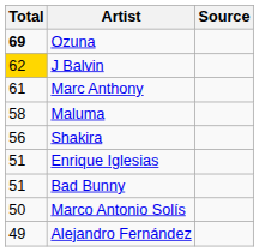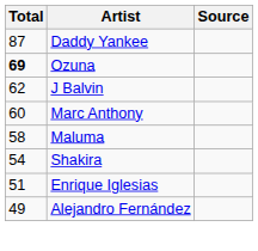 <table class="wikitable">
 <tr>
 <th>Total</th>
 <th>Artist</th>
 <th>Source</th>
 </tr>
 <tr>
+<td>87</td>
+<td><a href='#'>Daddy Yankee</a></td>
+<td></td>
+</tr>
+<tr>
 <td><strong>69</strong></td>
 <td><a href='#'>Ozuna</a></td>
 <td></td>
 </tr>
 <tr>
-<td style="background: gold;">62</td>
+<td>62</td>
 <td><a href='#'>J Balvin</a></td>
 <td></td>
 </tr>
 <tr>
-<td>61</td>
+<td>60</td>
 <td><a href='#'>Marc Anthony</a></td>
 <td></td>
 </tr>
 <tr>
 <td>58</td>
 <td><a href='#'>Maluma</a></td>
 <td></td>
 </tr>
 <tr>
-<td>56</td>
+<td>54</td>
 <td><a href='#'>Shakira</a></td>
 <td></td>
 </tr>
 <tr>
 <td>51</td>
 <td><a href='#'>Enrique Iglesias</a></td>
 <td></td>
 </tr>
 <tr>
-<td>51</td>
-<td><a href='#'>Bad Bunny</a></td>
-<td></td>
-</tr>
-<tr>
-<td>50</td>
-<td><a href='#'>Marco Antonio Solís</a></td>
-<td></td>
-</tr>
-<tr>
 <td>49</td>
 <td><a href='#'>Alejandro Fernández</a></td>
 <td></td>
 </tr>
 </table>
